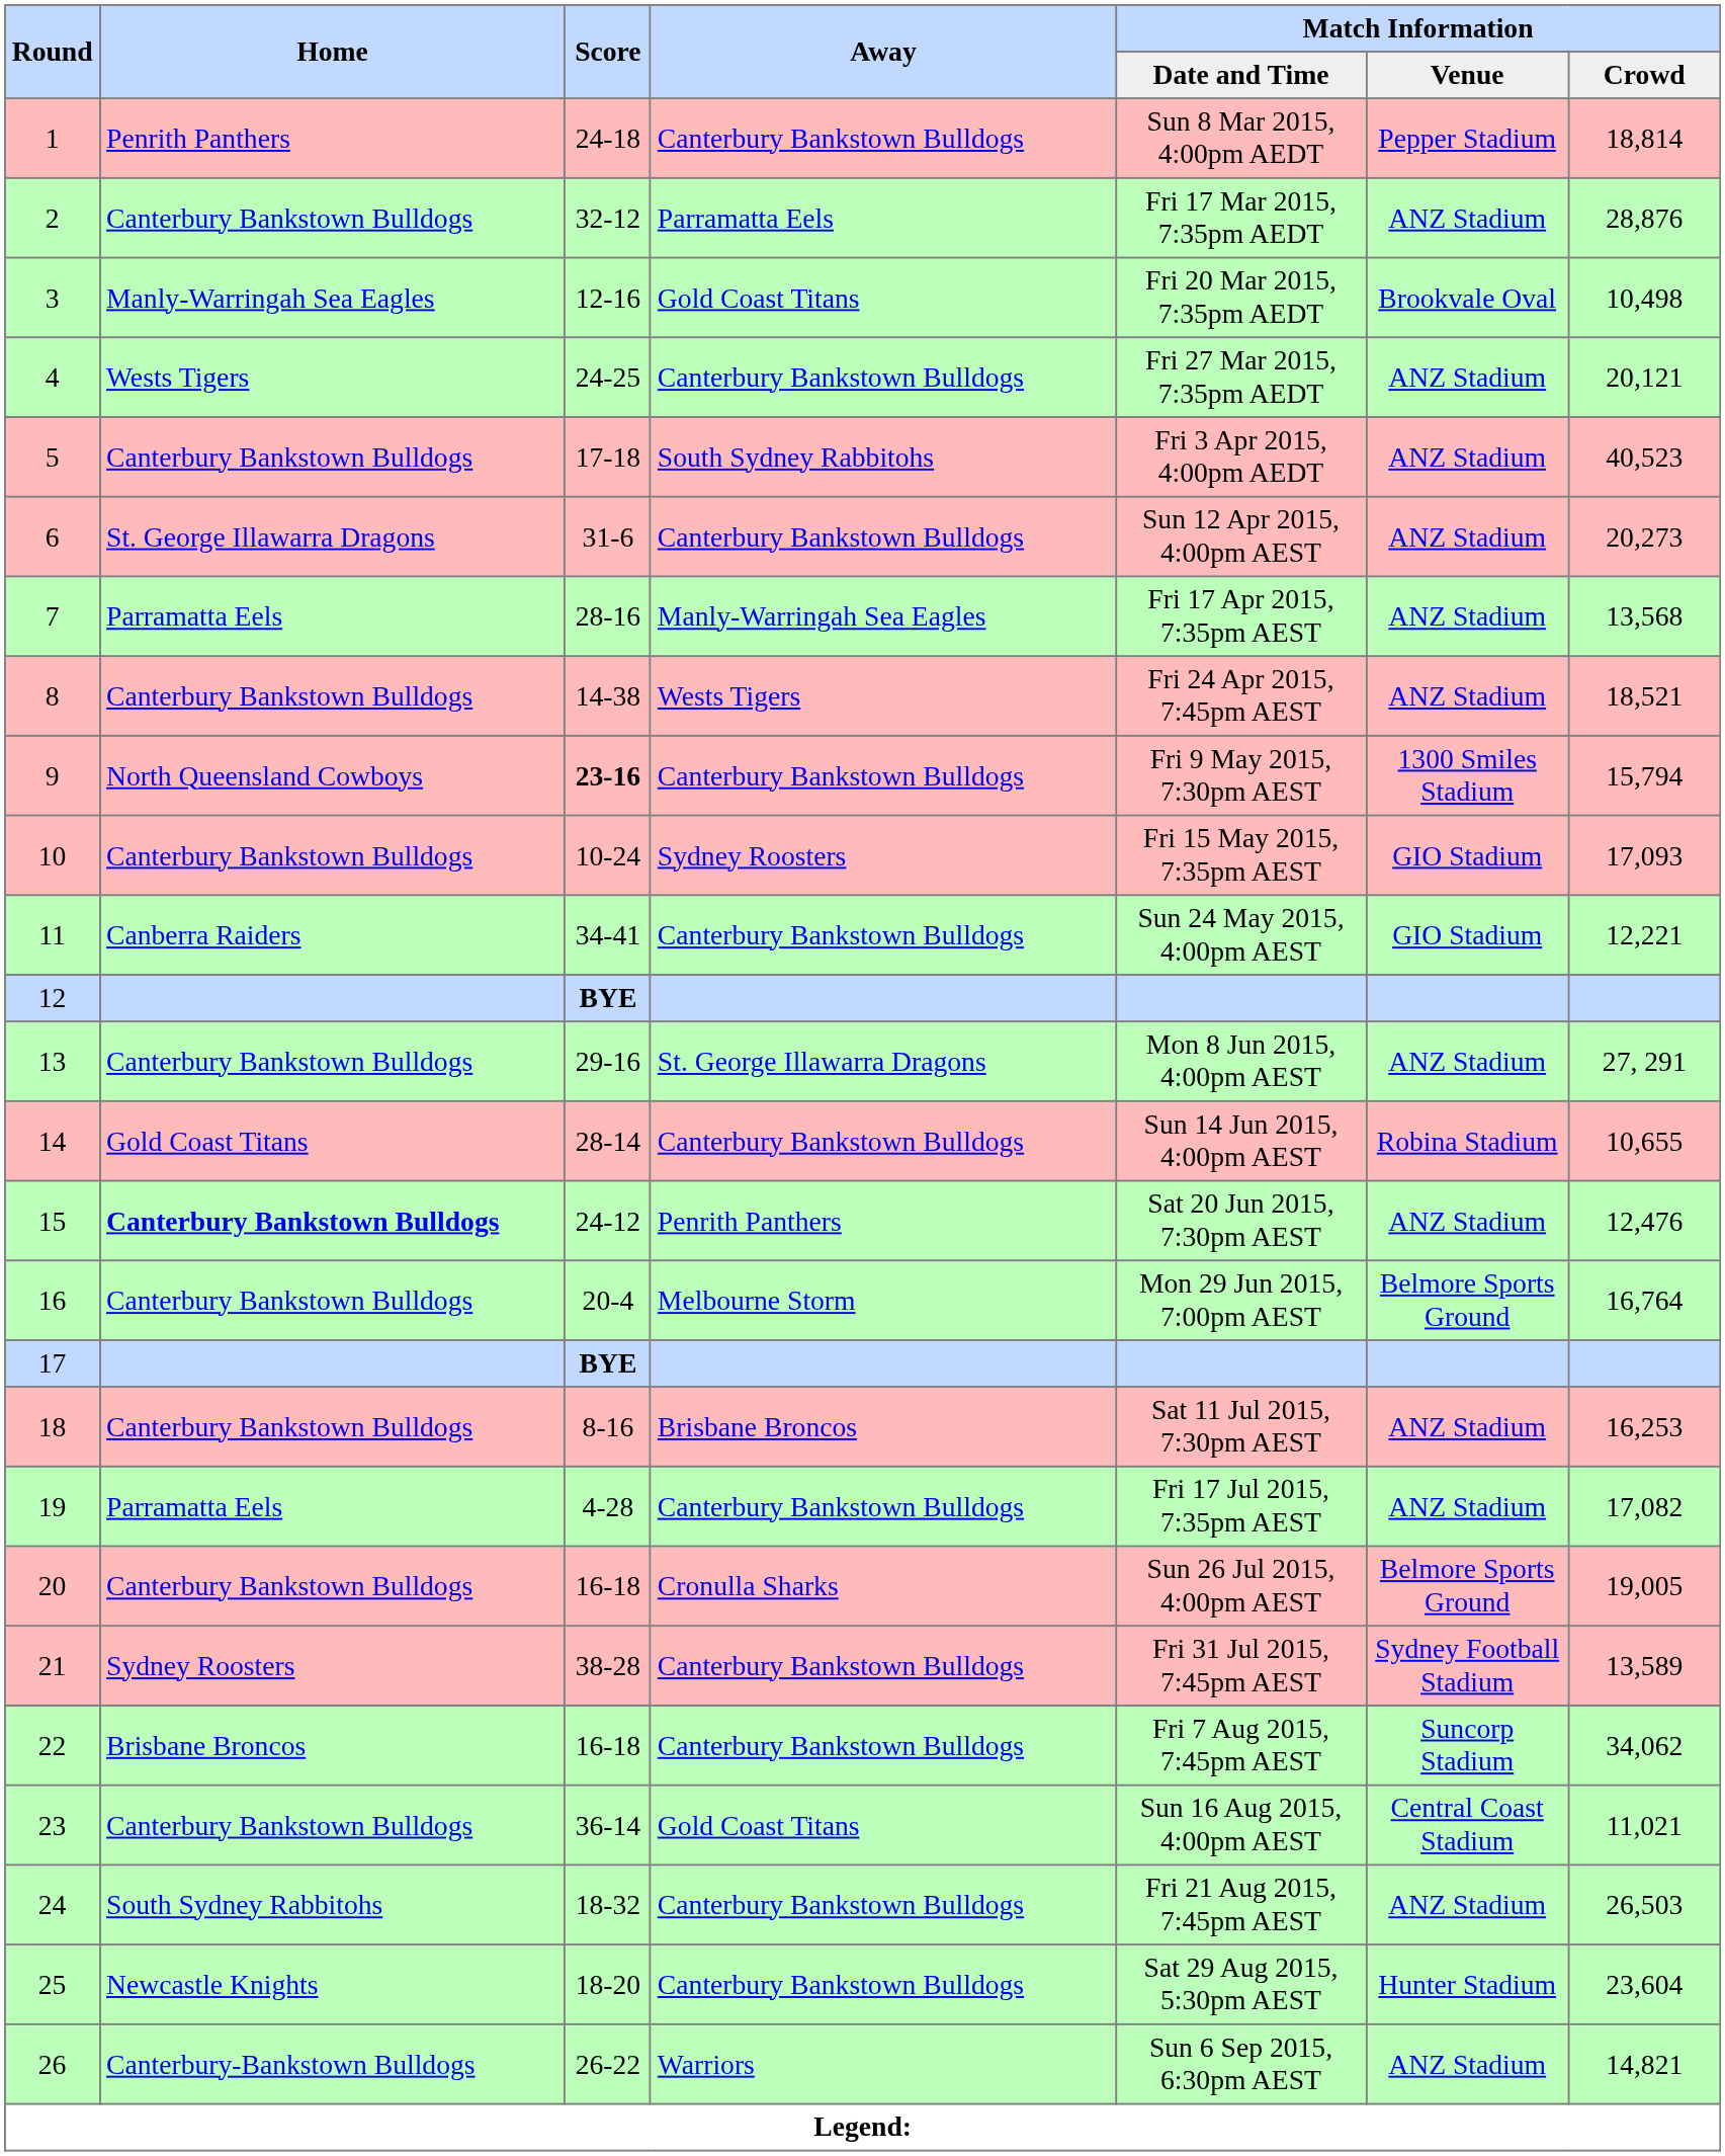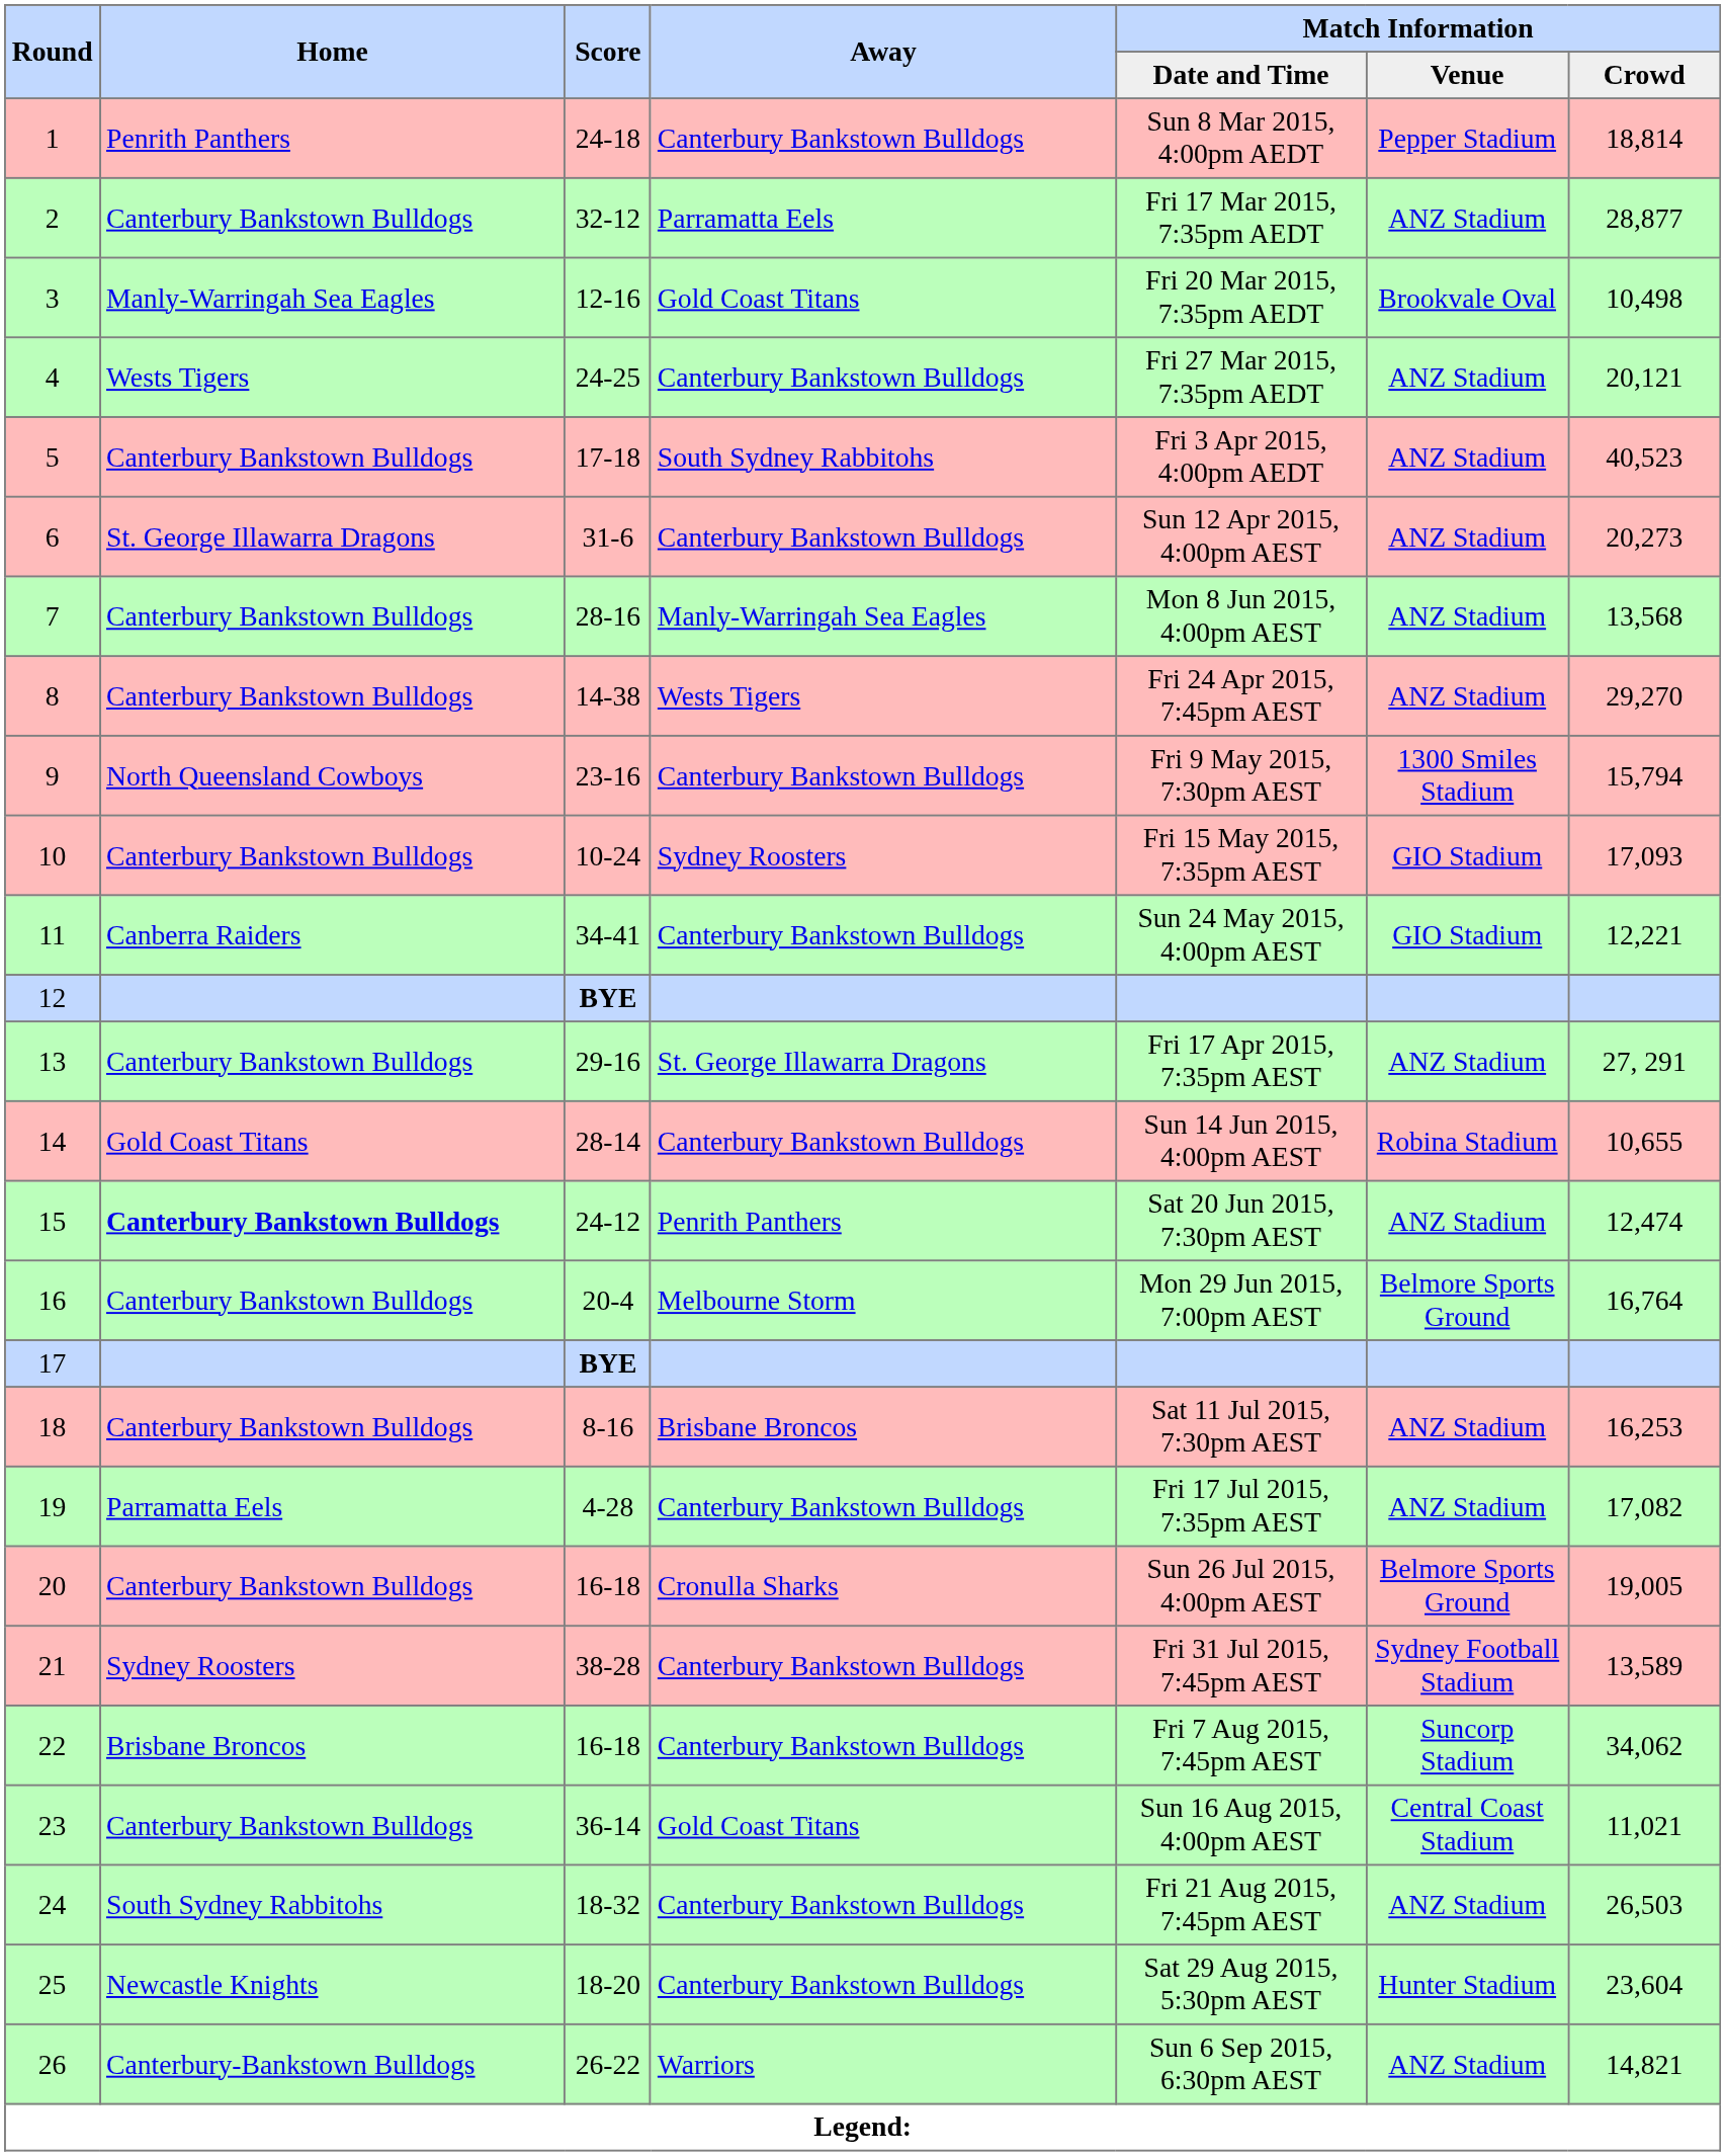 <table border=1 style="border-collapse:collapse; font-size:90%; text-align:center;" cellpadding=3 cellspacing=0 width=100%>
 <tr bgcolor=#C1D8FF>
 <th rowspan=2 width=3%>Round</th>
 <th rowspan=2 width=28%>Home</th>
 <th rowspan=2 width=5%>Score</th>
 <th rowspan=2 width=28%>Away</th>
 <th colspan=6>Match Information</th>
 </tr>
 <tr bgcolor=#EFEFEF>
 <th width=15%>Date and Time</th>
 <th width=12%>Venue</th>
 <th width=9%>Crowd</th>
 </tr>
 <tr bgcolor=#ffbbbb>
 <td>1</td>
 <td align=left> <a href='#'>Penrith Panthers</a></td>
 <td>24-18</td>
 <td align=left> <a href='#'>Canterbury Bankstown Bulldogs</a></td>
 <td>Sun 8 Mar 2015, 4:00pm AEDT</td>
 <td><a href='#'>Pepper Stadium</a></td>
 <td>18,814</td>
 </tr>
 <tr bgcolor=#bbffbb>
 <td>2</td>
 <td align=left> <a href='#'>Canterbury Bankstown Bulldogs</a></td>
 <td>32-12</td>
 <td align=left> <a href='#'>Parramatta Eels</a></td>
 <td>Fri 17 Mar 2015, 7:35pm AEDT</td>
 <td><a href='#'>ANZ Stadium</a></td>
-<td>28,876</td>
+<td>28,877</td>
 </tr>
 <tr bgcolor=#bbffbb>
 <td>3</td>
 <td align=left> <a href='#'>Manly-Warringah Sea Eagles</a></td>
 <td>12-16</td>
 <td align=left> <a href='#'>Gold Coast Titans</a></td>
 <td>Fri 20 Mar 2015, 7:35pm AEDT</td>
 <td><a href='#'>Brookvale Oval</a></td>
 <td>10,498 </td>
 </tr>
 <tr bgcolor=#bbffbb>
 <td>4</td>
 <td align=left> <a href='#'>Wests Tigers</a></td>
 <td>24-25</td>
 <td align=left> <a href='#'>Canterbury Bankstown Bulldogs</a></td>
 <td>Fri 27 Mar 2015, 7:35pm AEDT</td>
 <td><a href='#'>ANZ Stadium</a></td>
 <td>20,121</td>
 </tr>
 <tr bgcolor=#ffbbbb>
 <td>5</td>
 <td align=left> <a href='#'>Canterbury Bankstown Bulldogs</a></td>
 <td>17-18</td>
 <td align=left> <a href='#'>South Sydney Rabbitohs</a></td>
 <td>Fri 3 Apr 2015, 4:00pm AEDT</td>
 <td><a href='#'>ANZ Stadium</a></td>
 <td>40,523</td>
 </tr>
 <tr bgcolor=#ffbbbb>
 <td>6</td>
 <td align=left> <a href='#'>St. George Illawarra Dragons</a></td>
 <td>31-6</td>
 <td align=left> <a href='#'>Canterbury Bankstown Bulldogs</a></td>
 <td>Sun 12 Apr 2015, 4:00pm AEST</td>
 <td><a href='#'>ANZ Stadium</a></td>
 <td>20,273</td>
 </tr>
 <tr bgcolor=#bbffbb>
 <td>7</td>
-<td align=left> <a href='#'>Parramatta Eels</a></td>
+<td align=left> <a href='#'>Canterbury Bankstown Bulldogs</a></td>
 <td>28-16</td>
 <td align=left> <a href='#'>Manly-Warringah Sea Eagles</a></td>
-<td>Fri 17 Apr 2015, 7:35pm AEST</td>
+<td>Mon 8 Jun 2015, 4:00pm AEST</td>
 <td><a href='#'>ANZ Stadium</a></td>
 <td>13,568</td>
 </tr>
 <tr bgcolor=#ffbbbb>
 <td>8</td>
 <td align=left> <a href='#'>Canterbury Bankstown Bulldogs</a></td>
 <td>14-38</td>
 <td align=left> <a href='#'>Wests Tigers</a></td>
 <td>Fri 24 Apr 2015, 7:45pm AEST</td>
 <td><a href='#'>ANZ Stadium</a></td>
-<td>18,521</td>
+<td>29,270</td>
 </tr>
 <tr bgcolor=ffbbbb>
 <td>9</td>
 <td align=left> <a href='#'>North Queensland Cowboys</a></td>
-<td><strong>23-16</strong></td>
+<td>23-16</td>
 <td align=left> <a href='#'>Canterbury Bankstown Bulldogs</a></td>
 <td>Fri 9 May 2015, 7:30pm AEST</td>
 <td><a href='#'>1300 Smiles Stadium</a></td>
 <td>15,794</td>
 </tr>
 <tr bgcolor=ffbbbb>
 <td>10</td>
 <td align=left> <a href='#'>Canterbury Bankstown Bulldogs</a></td>
 <td>10-24</td>
 <td align=left> <a href='#'>Sydney Roosters</a></td>
 <td>Fri 15 May 2015, 7:35pm AEST</td>
 <td><a href='#'>GIO Stadium</a></td>
 <td>17,093</td>
 </tr>
 <tr bgcolor=bbffbb>
 <td>11</td>
 <td align=left> <a href='#'>Canberra Raiders</a></td>
 <td>34-41</td>
 <td align=left> <a href='#'>Canterbury Bankstown Bulldogs</a></td>
 <td>Sun 24 May 2015, 4:00pm AEST</td>
 <td><a href='#'>GIO Stadium</a></td>
 <td>12,221</td>
 </tr>
 <tr bgcolor=#C1D8FF>
 <td>12</td>
 <td></td>
 <td><strong>BYE</strong></td>
 <td></td>
 <td></td>
 <td></td>
 <td></td>
 </tr>
 <tr bgcolor=bbffbb>
 <td>13</td>
 <td align=left> <a href='#'>Canterbury Bankstown Bulldogs</a></td>
 <td>29-16</td>
 <td align=left> <a href='#'>St. George Illawarra Dragons</a></td>
-<td>Mon 8 Jun 2015, 4:00pm AEST</td>
+<td>Fri 17 Apr 2015, 7:35pm AEST</td>
 <td><a href='#'>ANZ Stadium</a></td>
 <td>27, 291</td>
 </tr>
 <tr bgcolor=#ffbbbb>
 <td>14</td>
 <td align=left> <a href='#'>Gold Coast Titans</a></td>
 <td>28-14</td>
 <td align=left> <a href='#'>Canterbury Bankstown Bulldogs</a></td>
 <td>Sun 14 Jun 2015, 4:00pm AEST</td>
 <td><a href='#'>Robina Stadium</a></td>
 <td>10,655</td>
 </tr>
 <tr bgcolor=#bbffbb>
 <td>15</td>
 <td align=left><strong> <a href='#'>Canterbury Bankstown Bulldogs</a></strong></td>
 <td>24-12</td>
 <td align=left> <a href='#'>Penrith Panthers</a></td>
 <td>Sat 20 Jun 2015, 7:30pm AEST</td>
 <td><a href='#'>ANZ Stadium</a></td>
-<td>12,476</td>
+<td>12,474</td>
 </tr>
 <tr bgcolor=#bbffbb>
 <td>16</td>
 <td align=left> <a href='#'>Canterbury Bankstown Bulldogs</a></td>
 <td>20-4</td>
 <td align=left> <a href='#'>Melbourne Storm</a></td>
 <td>Mon 29 Jun 2015, 7:00pm AEST</td>
 <td><a href='#'>Belmore Sports Ground</a></td>
 <td>16,764</td>
 </tr>
 <tr bgcolor=#C1D8FF>
 <td>17</td>
 <td align=left></td>
 <td><strong>BYE</strong></td>
 <td align=left></td>
 <td></td>
 <td></td>
 <td></td>
 </tr>
 <tr bgcolor=#ffbbbb>
 <td>18</td>
 <td align=left> <a href='#'>Canterbury Bankstown Bulldogs</a></td>
 <td>8-16</td>
 <td align=left> <a href='#'>Brisbane Broncos</a></td>
 <td>Sat 11 Jul 2015, 7:30pm AEST</td>
 <td><a href='#'>ANZ Stadium</a></td>
 <td>16,253 </td>
 </tr>
 <tr bgcolor=#bbffbb>
 <td>19</td>
 <td align=left> <a href='#'>Parramatta Eels</a></td>
 <td>4-28</td>
 <td align=left> <a href='#'>Canterbury Bankstown Bulldogs</a></td>
 <td>Fri 17 Jul 2015, 7:35pm AEST</td>
 <td><a href='#'>ANZ Stadium</a></td>
 <td>17,082 </td>
 </tr>
 <tr bgcolor=#ffbbbb>
 <td>20</td>
 <td align=left> <a href='#'>Canterbury Bankstown Bulldogs</a></td>
 <td>16-18</td>
 <td align=left> <a href='#'>Cronulla Sharks</a></td>
 <td>Sun 26 Jul 2015, 4:00pm AEST</td>
 <td><a href='#'>Belmore Sports Ground</a></td>
 <td>19,005</td>
 </tr>
 <tr bgcolor=#ffbbbb>
 <td>21</td>
 <td align=left> <a href='#'>Sydney Roosters</a></td>
 <td>38-28</td>
 <td align=left> <a href='#'>Canterbury Bankstown Bulldogs</a></td>
 <td>Fri 31 Jul 2015, 7:45pm AEST</td>
 <td><a href='#'>Sydney Football Stadium</a></td>
 <td>13,589</td>
 </tr>
 <tr bgcolor=#bbffbb>
 <td>22</td>
 <td align=left> <a href='#'>Brisbane Broncos</a></td>
 <td>16-18</td>
 <td align=left> <a href='#'>Canterbury Bankstown Bulldogs</a></td>
 <td>Fri 7 Aug 2015, 7:45pm AEST</td>
 <td><a href='#'>Suncorp Stadium</a></td>
 <td>34,062</td>
 </tr>
 <tr bgcolor=#bbffbb>
 <td>23</td>
 <td align=left> <a href='#'>Canterbury Bankstown Bulldogs</a></td>
 <td>36-14</td>
 <td align=left> <a href='#'>Gold Coast Titans</a></td>
 <td>Sun 16 Aug 2015, 4:00pm AEST</td>
 <td><a href='#'>Central Coast Stadium</a></td>
 <td>11,021</td>
 </tr>
 <tr bgcolor=#bbffbb>
 <td>24</td>
 <td align=left> <a href='#'>South Sydney Rabbitohs</a></td>
 <td>18-32</td>
 <td align=left> <a href='#'>Canterbury Bankstown Bulldogs</a></td>
 <td>Fri 21 Aug 2015, 7:45pm AEST</td>
 <td><a href='#'>ANZ Stadium</a></td>
 <td>26,503</td>
 </tr>
 <tr bgcolor=#bbffbb>
 <td>25</td>
 <td align=left> <a href='#'>Newcastle Knights</a></td>
 <td>18-20</td>
 <td align=left> <a href='#'>Canterbury Bankstown Bulldogs</a></td>
 <td>Sat 29 Aug 2015, 5:30pm AEST</td>
 <td><a href='#'>Hunter Stadium</a></td>
 <td>23,604</td>
 </tr>
 <tr bgcolor=#bbffbb>
 <td>26</td>
 <td align=left> <a href='#'>Canterbury-Bankstown Bulldogs</a></td>
 <td>26-22</td>
 <td align=left> <a href='#'>Warriors</a></td>
 <td>Sun 6 Sep 2015, 6:30pm AEST</td>
 <td><a href='#'>ANZ Stadium</a></td>
 <td>14,821</td>
 </tr>
 <tr>
 <th colspan="11"><strong>Legend</strong>:    </th>
 </tr>
 </table>
